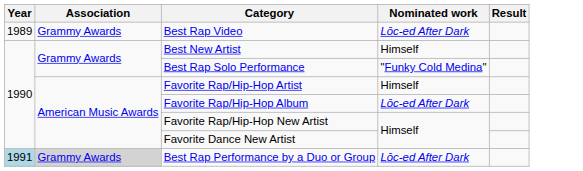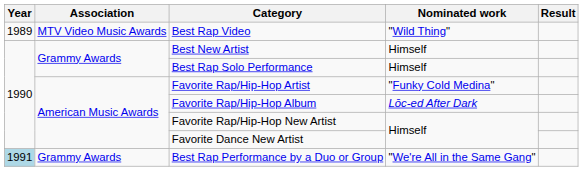 <table class="wikitable">
 <tr>
 <th>Year</th>
 <th>Association</th>
 <th>Category</th>
 <th>Nominated work</th>
 <th>Result</th>
 </tr>
 <tr>
 <td>1989</td>
-<td><a href='#'>Grammy Awards</a></td>
+<td><a href='#'>MTV Video Music Awards</a></td>
 <td><a href='#'>Best Rap Video</a></td>
-<td><em><a href='#'>Lōc-ed After Dark</a></em></td>
+<td>"<a href='#'>Wild Thing</a>"</td>
 <td></td>
 </tr>
 <tr>
 <td rowspan="6">1990</td>
 <td rowspan="2"><a href='#'>Grammy Awards</a></td>
 <td><a href='#'>Best New Artist</a></td>
 <td>Himself</td>
 <td></td>
 </tr>
 <tr>
 <td><a href='#'>Best Rap Solo Performance</a></td>
-<td>"<a href='#'>Funky Cold Medina</a>"</td>
+<td>Himself</td>
 <td></td>
 </tr>
 <tr>
 <td rowspan="4"><a href='#'>American Music Awards</a></td>
 <td><a href='#'>Favorite Rap/Hip-Hop Artist</a></td>
-<td>Himself</td>
+<td>"<a href='#'>Funky Cold Medina</a>"</td>
 <td></td>
 </tr>
 <tr>
 <td><a href='#'>Favorite Rap/Hip-Hop Album</a></td>
 <td><em><a href='#'>Lōc-ed After Dark</a></em></td>
 <td></td>
 </tr>
 <tr>
 <td>Favorite Rap/Hip-Hop New Artist</td>
 <td rowspan="2">Himself</td>
 <td></td>
 </tr>
 <tr>
 <td>Favorite Dance New Artist</td>
 <td></td>
 </tr>
 <tr>
 <td style="background: lightblue;">1991</td>
-<td style="background: lightgrey;"><a href='#'>Grammy Awards</a></td>
+<td><a href='#'>Grammy Awards</a></td>
 <td><a href='#'>Best Rap Performance by a Duo or Group</a></td>
-<td><em><a href='#'>Lōc-ed After Dark</a></em></td>
+<td>"<a href='#'>We're All in the Same Gang</a>"</td>
 <td></td>
 </tr>
 </table>
